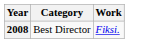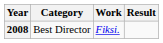 <table class="wikitable plainrowheaders sortable">
 <tr>
 <th>Year</th>
 <th>Category</th>
 <th>Work</th>
+<th>Result</th>
 </tr>
 <tr>
 <th>2008</th>
 <td>Best Director</td>
 <td><em><a href='#'>Fiksi.</a></em></td>
+<td></td>
 </tr>
 </table>
